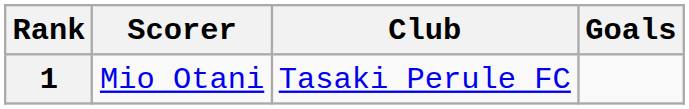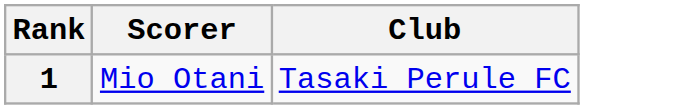 <table class="wikitable">
 <tr>
 <th>Rank</th>
 <th>Scorer</th>
 <th>Club</th>
-<th>Goals</th>
 </tr>
 <tr>
 <th>1</th>
 <td> <a href='#'>Mio Otani</a></td>
 <td><a href='#'>Tasaki Perule FC</a></td>
-<td></td>
 </tr>
 </table>
